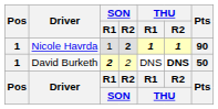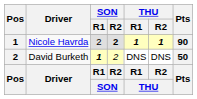 <table class="wikitable" style="font-size:85%; text-align:center">
 <tr>
 <th rowspan=2 valign=middle>Pos</th>
 <th rowspan=2 valign=middle>Driver</th>
 <th colspan=2><a href='#'>SON</a></th>
 <th colspan=2><a href='#'>THU</a></th>
 <th rowspan=2 valign=middle>Pts</th>
 </tr>
 <tr>
 <th>R1</th>
 <th>R2</th>
 <th>R1</th>
 <th>R2</th>
 </tr>
 <tr>
 <th>1</th>
 <td align=left> <a href='#'>Nicole Havrda</a></td>
-<td style="background:#DFDFDF;">1</td>
+<td style="background:#DFDFDF;">2</td>
 <td style="background:#DFDFDF;"><strong>2</strong></td>
 <td style="background:#FFFFBF;"><strong><em>1</em></strong></td>
 <td style="background:#FFFFBF;"><strong><em>1</em></strong></td>
 <th>90</th>
 </tr>
 <tr>
-<th>1</th>
+<th>2</th>
 <td align=left> David Burketh</td>
-<td style="background:#FFFFBF;"><strong><em>2</em></strong></td>
+<td style="background:#FFFFBF;"><strong><em>1</em></strong></td>
 <td style="background:#FFFFBF;"><em>2</em></td>
 <td style="background:#FFFFFF;">DNS</td>
-<td style="background:#FFFFFF;"><strong>DNS</strong></td>
+<td style="background:#FFFFFF;">DNS</td>
 <th>50</th>
 </tr>
 <tr>
 <th rowspan=2>Pos</th>
 <th rowspan=2>Driver</th>
 <th>R1</th>
 <th>R2</th>
 <th>R1</th>
 <th>R2</th>
 <th rowspan=2>Pts</th>
 </tr>
 <tr valign="top">
 <th colspan=2><a href='#'>SON</a></th>
 <th colspan=2><a href='#'>THU</a></th>
 </tr>
 </table>
